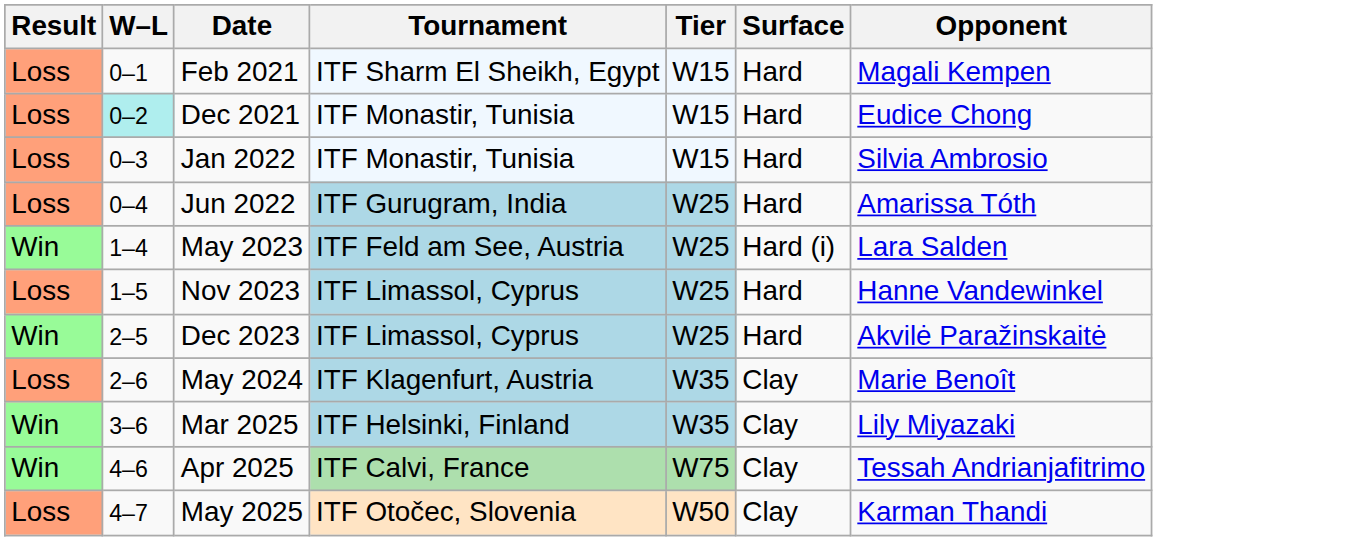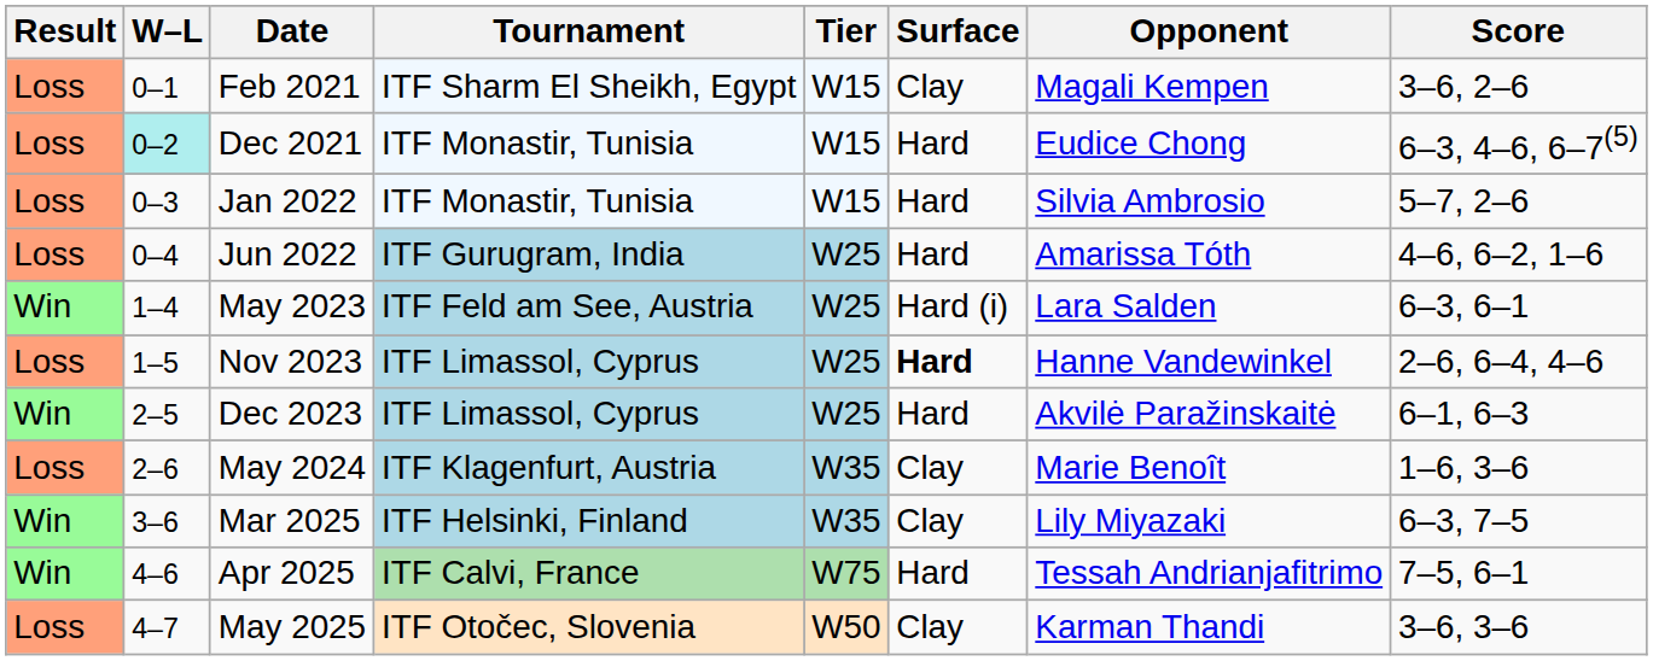 <table class="sortable wikitable">
 <tr>
 <th>Result</th>
 <th class="unsortable">W–L</th>
 <th>Date</th>
 <th>Tournament</th>
 <th>Tier</th>
 <th>Surface</th>
 <th>Opponent</th>
+<th class="unsortable">Score</th>
 </tr>
 <tr>
 <td style="background:#ffa07a;">Loss</td>
 <td><small>0–1</small></td>
 <td>Feb 2021</td>
 <td style="background:#f0f8ff;">ITF Sharm El Sheikh, Egypt</td>
 <td style="background:#f0f8ff;">W15</td>
-<td>Hard</td>
+<td>Clay</td>
 <td> <a href='#'>Magali Kempen</a></td>
+<td>3–6, 2–6</td>
 </tr>
 <tr>
 <td style="background:#ffa07a;">Loss</td>
 <td style="background: paleturquoise;"><small>0–2</small></td>
 <td>Dec 2021</td>
 <td style="background:#f0f8ff;">ITF Monastir, Tunisia</td>
 <td style="background:#f0f8ff;">W15</td>
 <td>Hard</td>
 <td> <a href='#'>Eudice Chong</a></td>
+<td>6–3, 4–6, 6–7<sup>(5)</sup></td>
 </tr>
 <tr>
 <td style="background:#ffa07a;">Loss</td>
 <td><small>0–3</small></td>
 <td>Jan 2022</td>
 <td style="background:#f0f8ff;">ITF Monastir, Tunisia</td>
 <td style="background:#f0f8ff;">W15</td>
 <td>Hard</td>
 <td> <a href='#'>Silvia Ambrosio</a></td>
+<td>5–7, 2–6</td>
 </tr>
 <tr>
 <td style="background:#ffa07a;">Loss</td>
 <td><small>0–4</small></td>
 <td>Jun 2022</td>
 <td style="background:lightblue;">ITF Gurugram, India</td>
 <td style="background:lightblue;">W25</td>
 <td>Hard</td>
 <td> <a href='#'>Amarissa Tóth</a></td>
+<td>4–6, 6–2, 1–6</td>
 </tr>
 <tr>
 <td style="background:#98FB98;">Win</td>
 <td><small>1–4</small></td>
 <td>May 2023</td>
 <td style="background:lightblue;">ITF Feld am See, Austria</td>
 <td style="background:lightblue;">W25</td>
 <td>Hard (i)</td>
 <td> <a href='#'>Lara Salden</a></td>
+<td>6–3, 6–1</td>
 </tr>
 <tr>
 <td style="background:#ffa07a;">Loss</td>
 <td><small>1–5</small></td>
 <td>Nov 2023</td>
 <td style="background:lightblue;">ITF Limassol, Cyprus</td>
 <td style="background:lightblue;">W25</td>
-<td>Hard</td>
+<td><strong>Hard</strong></td>
 <td> <a href='#'>Hanne Vandewinkel</a></td>
+<td>2–6, 6–4, 4–6</td>
 </tr>
 <tr>
 <td style="background:#98FB98;">Win</td>
 <td><small>2–5</small></td>
 <td>Dec 2023</td>
 <td style="background:lightblue;">ITF Limassol, Cyprus</td>
 <td style="background:lightblue;">W25</td>
 <td>Hard</td>
 <td> <a href='#'>Akvilė Paražinskaitė</a></td>
+<td>6–1, 6–3</td>
 </tr>
 <tr>
 <td style="background:#ffa07a;">Loss</td>
 <td><small>2–6</small></td>
 <td>May 2024</td>
 <td style="background:lightblue;">ITF Klagenfurt, Austria</td>
 <td style="background:lightblue;">W35</td>
 <td>Clay</td>
 <td> <a href='#'>Marie Benoît</a></td>
+<td>1–6, 3–6</td>
 </tr>
 <tr>
 <td style="background:#98FB98;">Win</td>
 <td><small>3–6</small></td>
 <td>Mar 2025</td>
 <td style="background:lightblue;">ITF Helsinki, Finland</td>
 <td style="background:lightblue;">W35</td>
 <td>Clay</td>
 <td> <a href='#'>Lily Miyazaki</a></td>
+<td>6–3, 7–5</td>
 </tr>
 <tr>
 <td style="background:#98FB98;">Win</td>
 <td><small>4–6</small></td>
 <td>Apr 2025</td>
 <td style="background:#addfad;">ITF Calvi, France</td>
 <td style="background:#addfad;">W75</td>
-<td>Clay</td>
+<td>Hard</td>
 <td> <a href='#'>Tessah Andrianjafitrimo</a></td>
+<td>7–5, 6–1</td>
 </tr>
 <tr>
 <td style="background:#ffa07a;">Loss</td>
 <td><small>4–7</small></td>
 <td>May 2025</td>
 <td style="background:#ffe4c4;">ITF Otočec, Slovenia</td>
 <td style="background:#ffe4c4;">W50</td>
 <td>Clay</td>
 <td> <a href='#'>Karman Thandi</a></td>
+<td>3–6, 3–6</td>
 </tr>
 </table>
